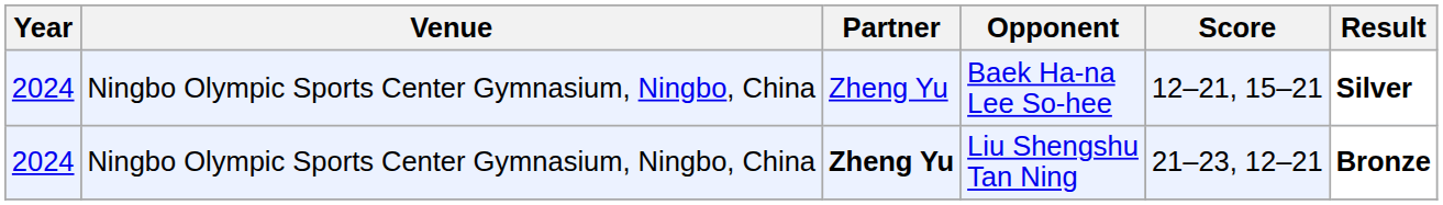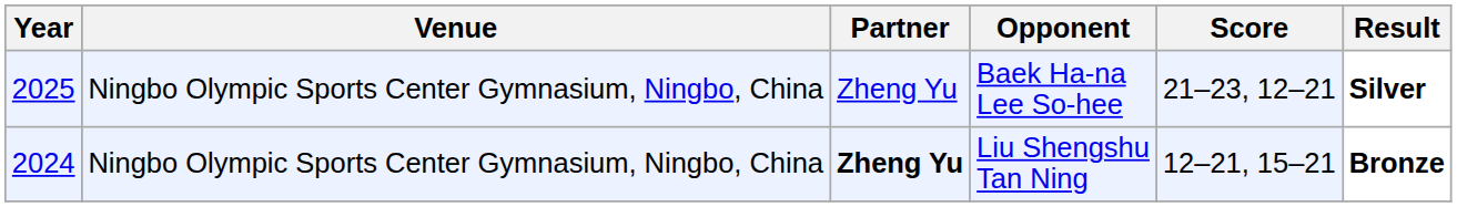 <table class="sortable wikitable" style="font-size: 90%;">
 <tr>
 <th>Year</th>
 <th>Venue</th>
 <th>Partner</th>
 <th>Opponent</th>
 <th>Score</th>
 <th>Result</th>
 </tr>
 <tr style="background:#ECF2FF">
-<td align="center"><a href='#'>2024</a></td>
+<td align="center"><a href='#'>2025</a></td>
 <td align="left">Ningbo Olympic Sports Center Gymnasium, <a href='#'>Ningbo</a>, China</td>
 <td align="left"> <a href='#'>Zheng Yu</a></td>
 <td align="left"> <a href='#'>Baek Ha-na</a><br> <a href='#'>Lee So-hee</a></td>
-<td align="left">12–21, 15–21</td>
+<td align="left">21–23, 12–21</td>
 <td style="text-align:left; background:white"> <strong>Silver</strong></td>
 </tr>
 <tr style="background:#ECF2FF">
 <td align="center"><a href='#'>2024</a></td>
 <td align="left">Ningbo Olympic Sports Center Gymnasium, Ningbo, China</td>
 <td align="left"><strong> Zheng Yu</strong></td>
 <td align="left"> <a href='#'>Liu Shengshu</a><br> <a href='#'>Tan Ning</a></td>
-<td align="left">21–23, 12–21</td>
+<td align="left">12–21, 15–21</td>
 <td style="text-align:left; background: white"> <strong>Bronze</strong></td>
 </tr>
 </table>
